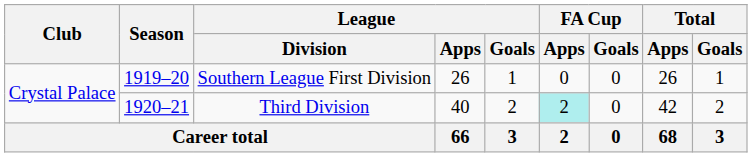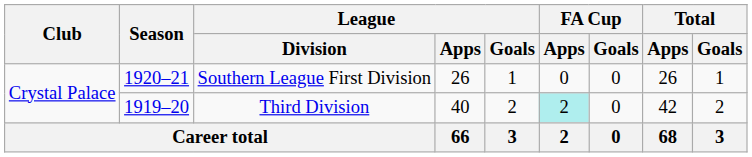 <table class="wikitable" style="text-align:center">
 <tr>
 <th rowspan="2">Club</th>
 <th rowspan="2">Season</th>
 <th colspan="3">League</th>
 <th colspan="2">FA Cup</th>
 <th colspan="2">Total</th>
 </tr>
 <tr>
 <th>Division</th>
 <th>Apps</th>
 <th>Goals</th>
 <th>Apps</th>
 <th>Goals</th>
 <th>Apps</th>
 <th>Goals</th>
 </tr>
 <tr>
 <td rowspan="2"><a href='#'>Crystal Palace</a></td>
-<td><a href='#'>1919–20</a></td>
+<td><a href='#'>1920–21</a></td>
 <td><a href='#'>Southern League</a> First Division</td>
 <td>26</td>
 <td>1</td>
 <td>0</td>
 <td>0</td>
 <td>26</td>
 <td>1</td>
 </tr>
 <tr>
-<td><a href='#'>1920–21</a></td>
+<td><a href='#'>1919–20</a></td>
 <td><a href='#'>Third Division</a></td>
 <td>40</td>
 <td>2</td>
 <td style="background: paleturquoise;">2</td>
 <td>0</td>
 <td>42</td>
 <td>2</td>
 </tr>
 <tr>
 <th colspan="3">Career total</th>
 <th>66</th>
 <th>3</th>
 <th>2</th>
 <th>0</th>
 <th>68</th>
 <th>3</th>
 </tr>
 </table>
